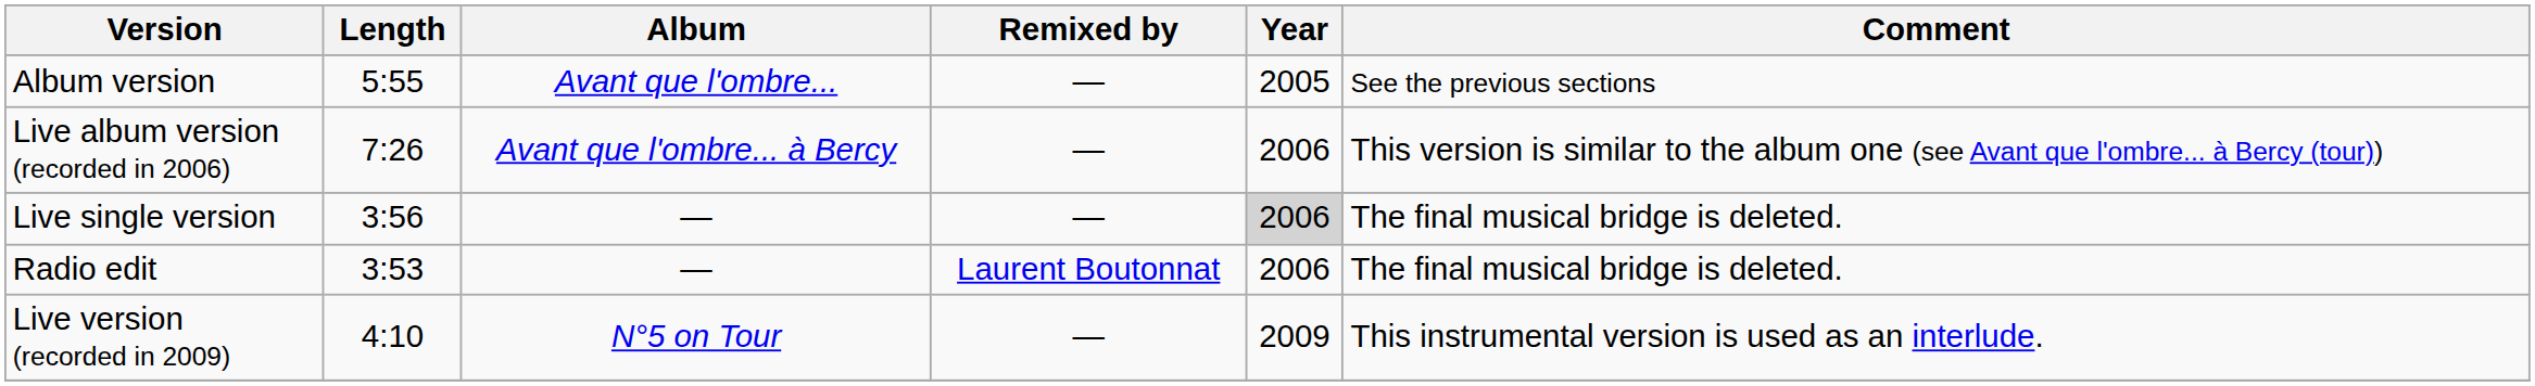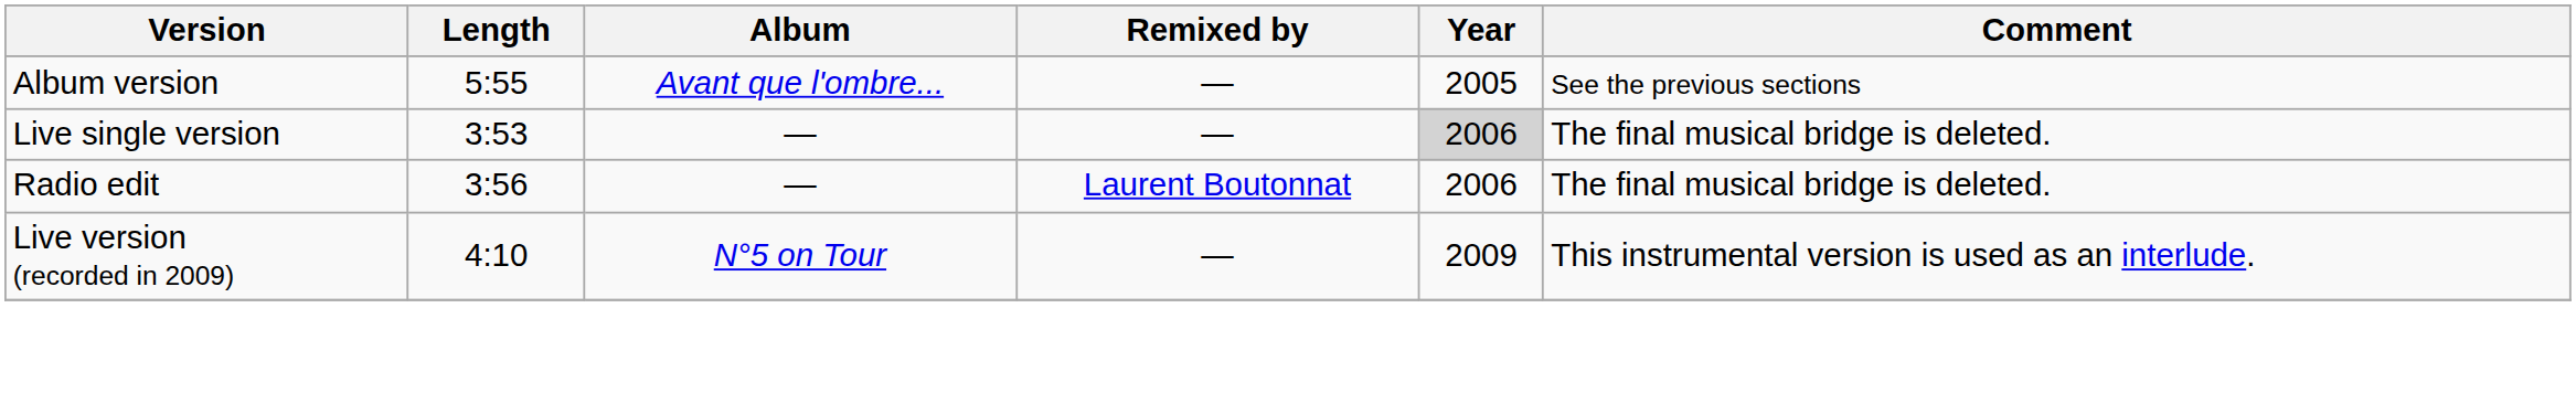 <table class="wikitable" width="100%" border="1">
 <tr>
 <th>Version</th>
 <th>Length</th>
 <th>Album</th>
 <th>Remixed by</th>
 <th>Year</th>
 <th>Comment</th>
 </tr>
 <tr>
 <td>Album version</td>
 <td align="center">5:55</td>
 <td align="center"><em><a href='#'>Avant que l'ombre...</a></em></td>
 <td align="center">—</td>
 <td align="center">2005</td>
 <td><small>See the previous sections</small></td>
 </tr>
 <tr>
-<td>Live album version <br><small>(recorded in 2006)</small></td>
-<td align="center">7:26</td>
-<td align="center"><em><a href='#'>Avant que l'ombre... à Bercy</a></em></td>
-<td align="center">—</td>
-<td align="center">2006</td>
-<td>This version is similar to the album one <small>(see <a href='#'>Avant que l'ombre... à Bercy (tour)</a>)</small></td>
-</tr>
-<tr>
 <td>Live single version</td>
-<td align="center">3:56</td>
+<td align="center">3:53</td>
 <td align="center">—</td>
 <td align="center">—</td>
 <td align="center" style="background: lightgrey;">2006</td>
 <td>The final musical bridge is deleted.</td>
 </tr>
 <tr>
 <td>Radio edit</td>
-<td align="center">3:53</td>
+<td align="center">3:56</td>
 <td align="center">—</td>
 <td align="center"><a href='#'>Laurent Boutonnat</a></td>
 <td align="center">2006</td>
 <td>The final musical bridge is deleted.</td>
 </tr>
 <tr>
 <td>Live version <br><small>(recorded in 2009)</small></td>
 <td align="center">4:10</td>
 <td align="center"><em><a href='#'>N°5 on Tour</a></em></td>
 <td align="center">—</td>
 <td align="center">2009</td>
 <td>This instrumental version is used as an <a href='#'>interlude</a>.</td>
 </tr>
 <tr>
 </tr>
 </table>
